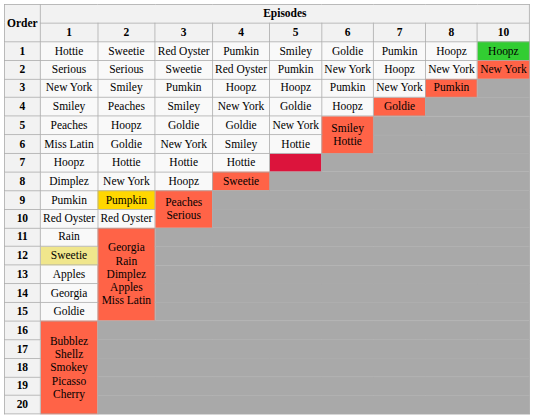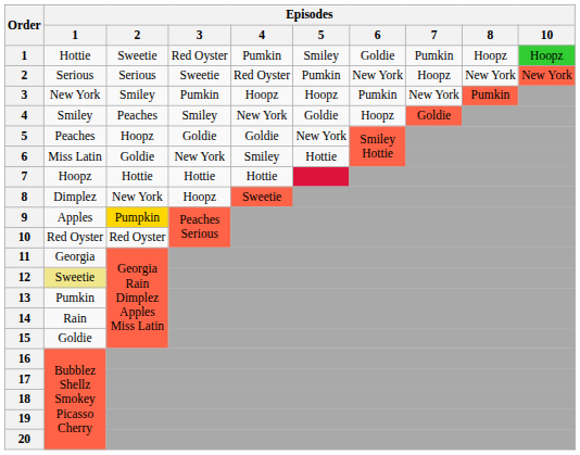 <table class="wikitable" style="text-align:center; font-size:92%">
 <tr>
 <th rowspan=2>Order</th>
 <th colspan="17">Episodes</th>
 </tr>
 <tr>
 <th>1</th>
 <th>2</th>
 <th>3</th>
 <th>4</th>
 <th>5</th>
 <th>6</th>
 <th>7</th>
 <th>8</th>
 <th>10</th>
 </tr>
 <tr>
 <th>1</th>
 <td>Hottie</td>
 <td>Sweetie</td>
 <td>Red Oyster</td>
 <td>Pumkin</td>
 <td>Smiley</td>
 <td>Goldie</td>
 <td>Pumkin</td>
 <td>Hoopz</td>
 <td style="background:limegreen">Hoopz</td>
 </tr>
 <tr>
 <th>2</th>
 <td>Serious</td>
 <td>Serious</td>
 <td>Sweetie</td>
 <td>Red Oyster</td>
 <td>Pumkin</td>
 <td>New York</td>
 <td>Hoopz</td>
 <td>New York</td>
 <td style="background:tomato;">New York</td>
 </tr>
 <tr>
 <th>3</th>
 <td>New York</td>
 <td>Smiley</td>
 <td>Pumkin</td>
 <td>Hoopz</td>
 <td>Hoopz</td>
 <td>Pumkin</td>
 <td>New York</td>
 <td style="background:tomato;">Pumkin</td>
 <td colspan="20" style="background:darkgray;"></td>
 </tr>
 <tr>
 <th>4</th>
 <td>Smiley</td>
 <td>Peaches</td>
 <td>Smiley</td>
 <td>New York</td>
 <td>Goldie</td>
 <td>Hoopz</td>
 <td style="background:tomato;">Goldie</td>
 <td colspan="20" style="background:darkgray;"></td>
 </tr>
 <tr>
 <th>5</th>
 <td>Peaches</td>
 <td>Hoopz</td>
 <td>Goldie</td>
 <td>Goldie</td>
 <td>New York</td>
 <td rowspan="2"style="background:tomato;">Smiley<br>Hottie</td>
 <td colspan="20" style="background:darkgray;"></td>
 </tr>
 <tr>
 <th>6</th>
 <td>Miss Latin</td>
 <td>Goldie</td>
 <td>New York</td>
 <td>Smiley</td>
 <td>Hottie</td>
 <td colspan="20" style="background:darkgray;"></td>
 </tr>
 <tr>
 <th>7</th>
 <td>Hoopz</td>
 <td>Hottie</td>
 <td>Hottie</td>
 <td>Hottie</td>
 <td style="background:crimson;"></td>
 <td colspan="20" style="background:darkgray;"></td>
 </tr>
 <tr>
 <th>8</th>
 <td>Dimplez</td>
 <td>New York</td>
 <td>Hoopz</td>
 <td style="background:tomato;">Sweetie</td>
 <td colspan="20" style="background:darkgray;"></td>
 </tr>
 <tr>
 <th>9</th>
-<td>Pumkin</td>
+<td>Apples</td>
 <td style="background: gold;">Pumpkin</td>
 <td rowspan="2"style="background:tomato;">Peaches<br>Serious</td>
 <td colspan="20" style="background:darkgray;"></td>
 </tr>
 <tr>
 <th>10</th>
 <td>Red Oyster</td>
 <td>Red Oyster</td>
 <td colspan="20" style="background:darkgray;"></td>
 </tr>
 <tr>
 <th>11</th>
-<td>Rain</td>
+<td>Georgia</td>
 <td rowspan="5"style="background:tomato;">Georgia<br>Rain<br>Dimplez<br>Apples<br>Miss Latin</td>
 <td colspan="20" style="background:darkgray;"></td>
 </tr>
 <tr>
 <th>12</th>
 <td style="background: khaki;">Sweetie</td>
 <td colspan="20" style="background:darkgray;"></td>
 </tr>
 <tr>
 <th>13</th>
-<td>Apples</td>
+<td>Pumkin</td>
 <td colspan="20" style="background:darkgray;"></td>
 </tr>
 <tr>
 <th>14</th>
-<td>Georgia</td>
+<td>Rain</td>
 <td colspan="20" style="background:darkgray;"></td>
 </tr>
 <tr>
 <th>15</th>
 <td>Goldie</td>
 <td colspan="20" style="background:darkgray;"></td>
 </tr>
 <tr>
 <th>16</th>
 <td rowspan="5"style="background:tomato;">Bubblez<br>Shellz<br>Smokey<br>Picasso<br>Cherry</td>
 <td colspan="20" style="background:darkgray;"></td>
 </tr>
 <tr>
 <th>17</th>
 <td colspan="20" style="background:darkgray;"></td>
 </tr>
 <tr>
 <th>18</th>
 <td colspan="20" style="background:darkgray;"></td>
 </tr>
 <tr>
 <th>19</th>
 <td colspan="20" style="background:darkgray;"></td>
 </tr>
 <tr>
 <th>20</th>
 <td colspan="20" style="background:darkgray;"></td>
 </tr>
 </table>
